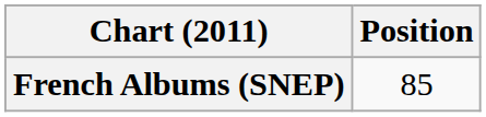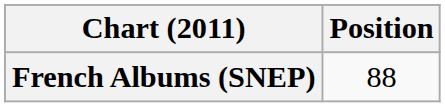 <table class="wikitable plainrowheaders">
 <tr>
 <th scope="col">Chart (2011)</th>
 <th scope="col">Position</th>
 </tr>
 <tr>
 <th scope="row">French Albums (SNEP)</th>
-<td align="center">85</td>
+<td align="center">88</td>
 </tr>
 </table>
